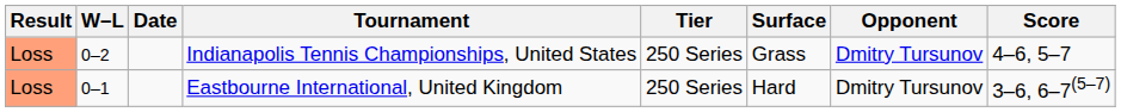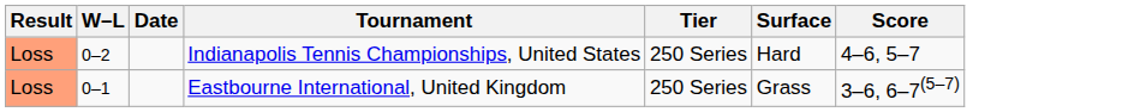 <table class="sortable wikitable">
 <tr>
 <th>Result</th>
 <th class="unsortable">W–L</th>
 <th>Date</th>
 <th>Tournament</th>
 <th>Tier</th>
 <th>Surface</th>
-<th>Opponent</th>
 <th class="unsortable">Score</th>
 </tr>
 <tr>
 <td style="background:#ffa07a;">Loss</td>
 <td><small>0–2</small></td>
 <td><a href='#'></a></td>
 <td><a href='#'>Indianapolis Tennis Championships</a>, United States</td>
 <td>250 Series</td>
-<td>Grass</td>
-<td> <a href='#'>Dmitry Tursunov</a></td>
+<td>Hard</td>
 <td>4–6, 5–7</td>
 </tr>
 <tr>
 <td style="background:#ffa07a;">Loss</td>
 <td><small>0–1</small></td>
 <td><a href='#'></a></td>
 <td><a href='#'>Eastbourne International</a>, United Kingdom</td>
 <td>250 Series</td>
-<td>Hard</td>
-<td> Dmitry Tursunov</td>
+<td>Grass</td>
 <td>3–6, 6–7<sup>(5–7)</sup></td>
 </tr>
 </table>
